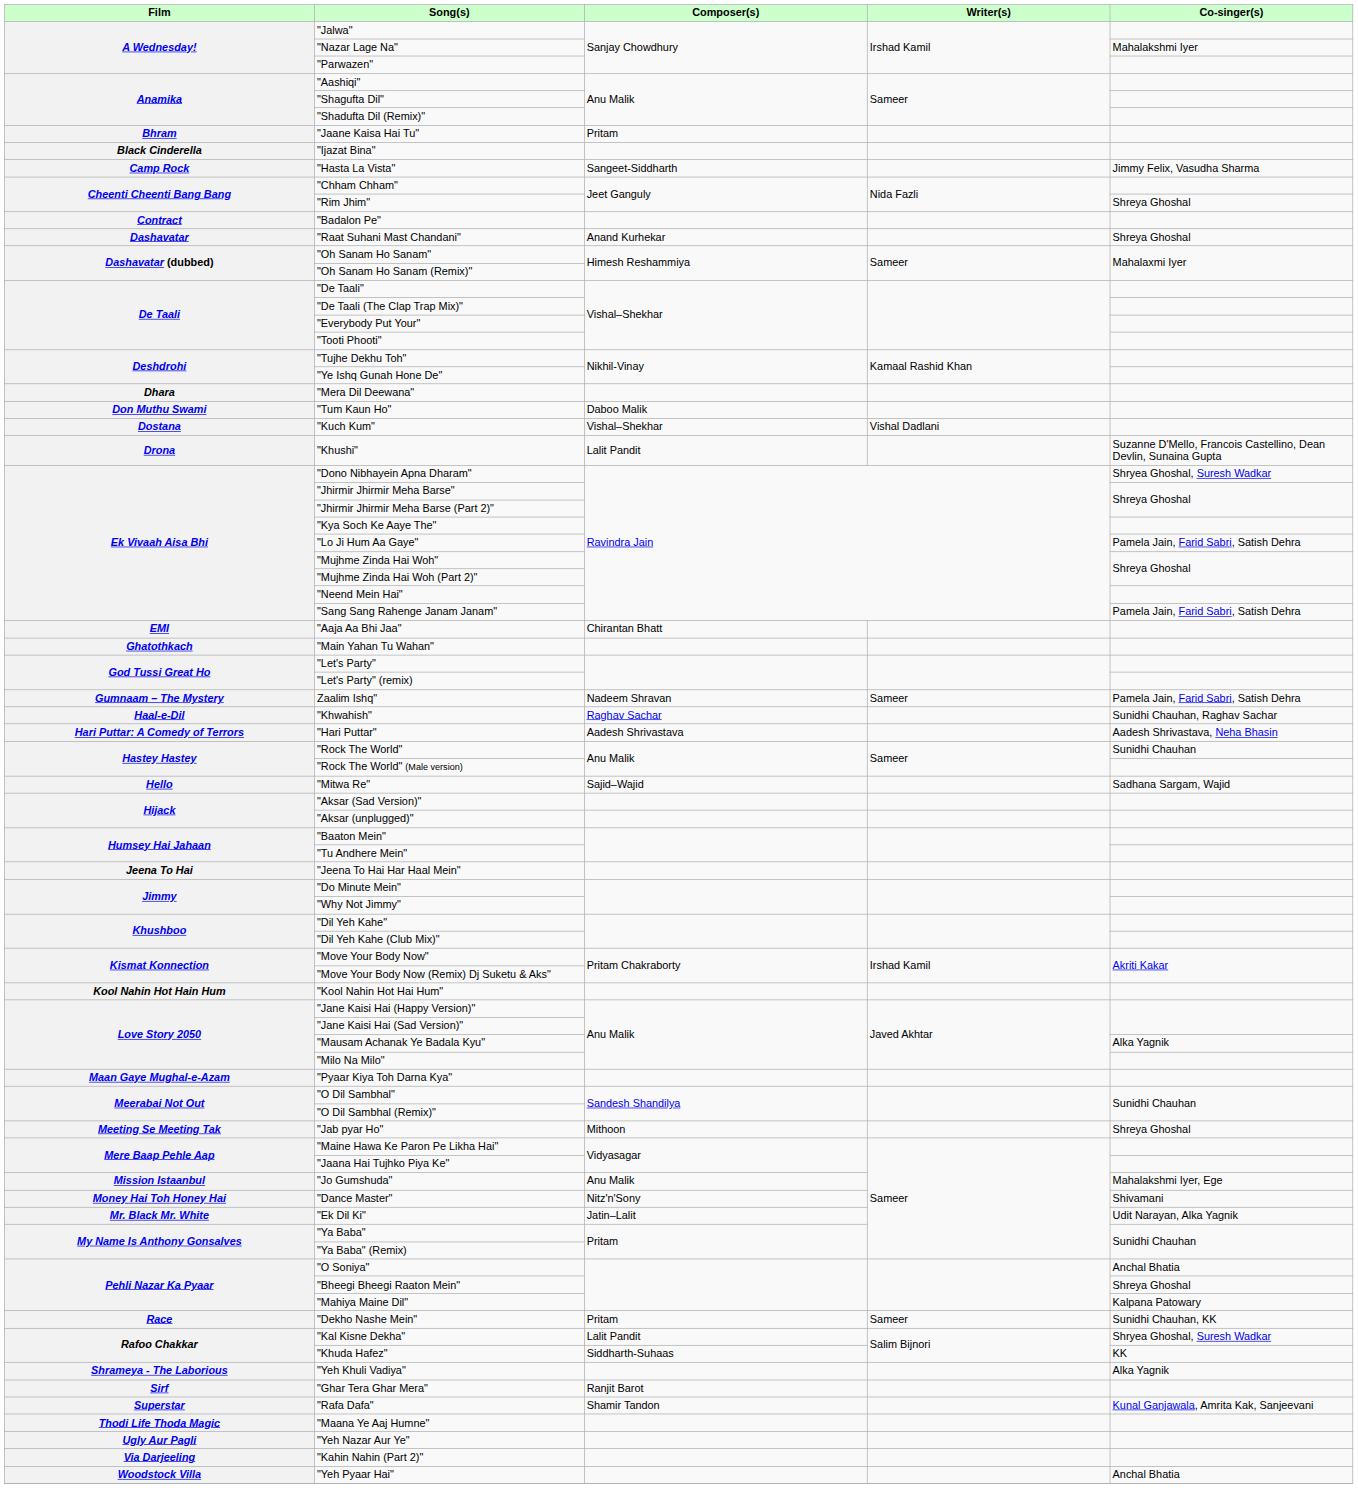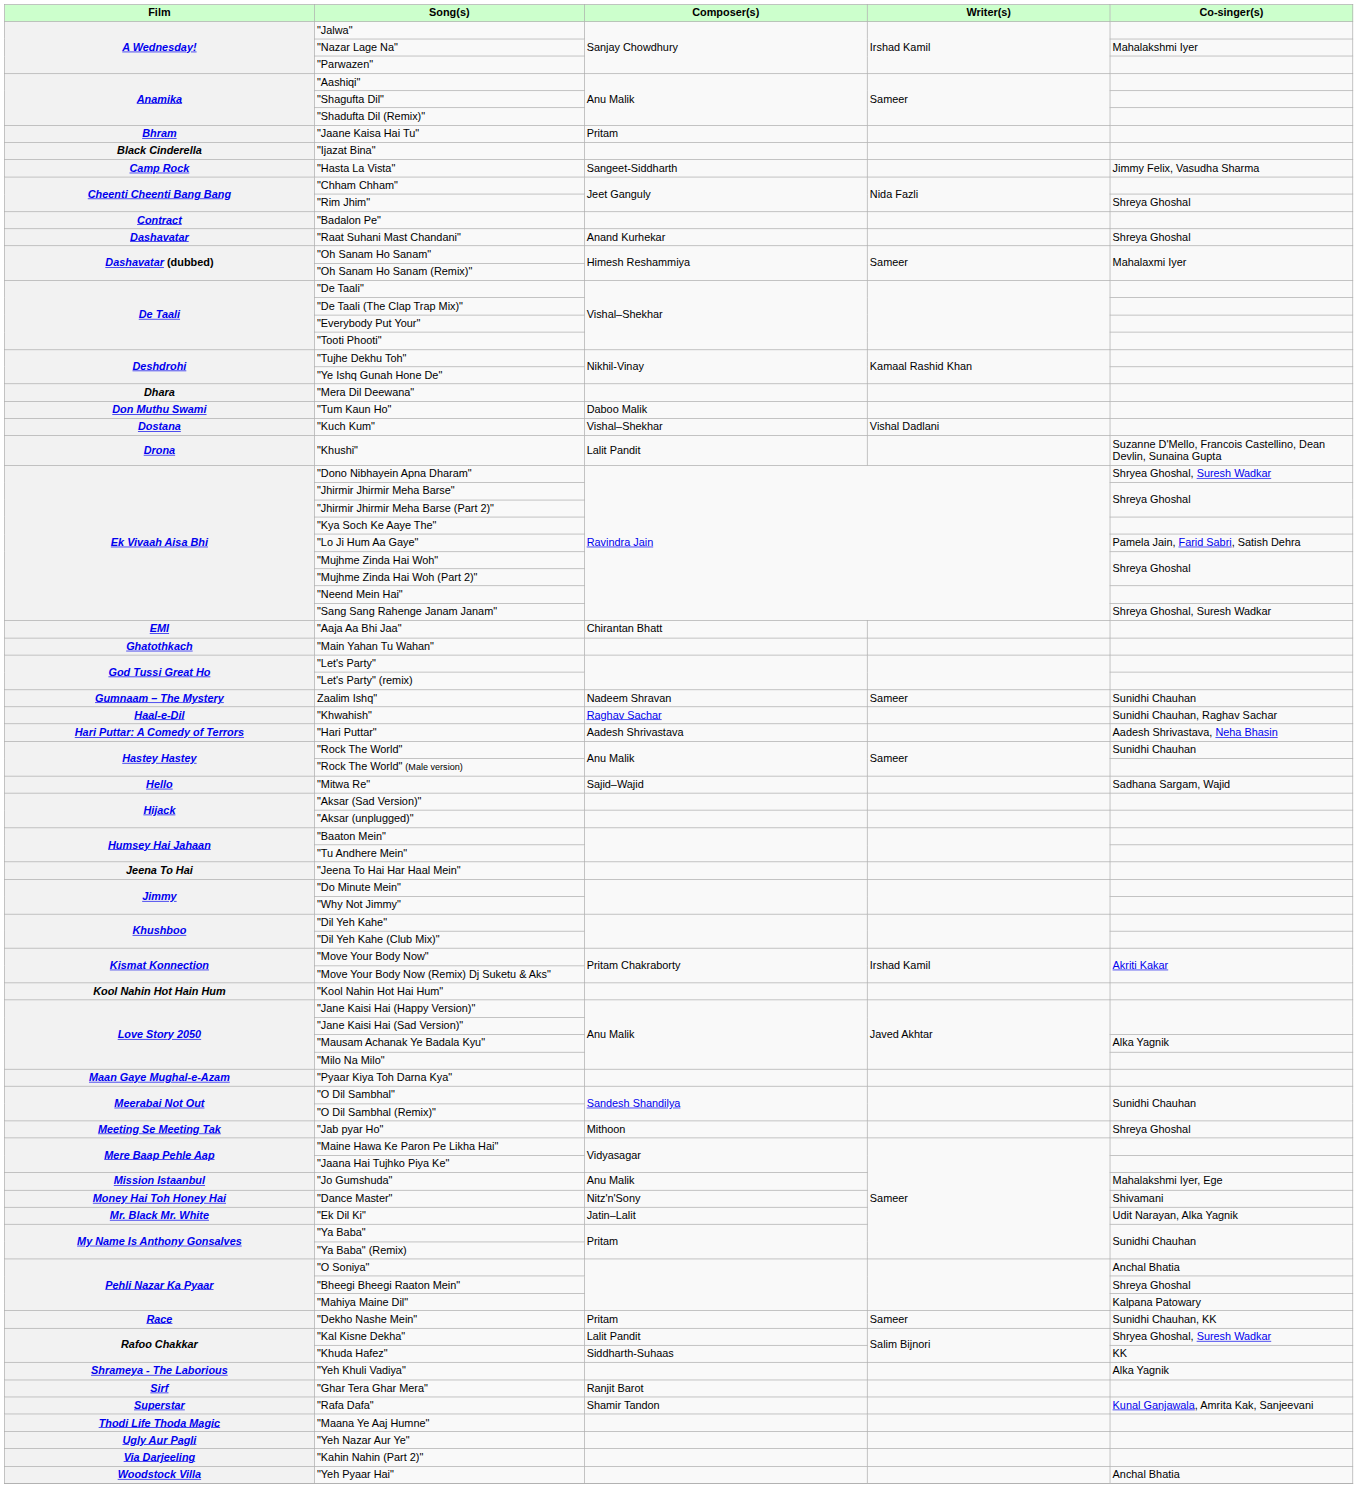 <table class="wikitable plainrowheaders" style="width:100%;" textcolor:#000;">
 <tr style="background:#cfc; text-align:center;">
 <td scope="col" style="width:23%;"><strong>Film</strong></td>
 <td scope="col" style="width:20%;"><strong>Song(s)</strong></td>
 <td scope="col" style="width:21%;"><strong>Composer(s)</strong></td>
 <td scope="col"><strong>Writer(s)</strong></td>
 <td scope="col" style="width:18%;"><strong>Co-singer(s)</strong></td>
 </tr>
 <tr>
 <th scope="row" rowspan=3><em><a href='#'>A Wednesday!</a></em></th>
 <td>"Jalwa"</td>
 <td rowspan=3>Sanjay Chowdhury</td>
 <td rowspan=3>Irshad Kamil</td>
 <td></td>
 </tr>
 <tr>
 <td>"Nazar Lage Na"</td>
 <td>Mahalakshmi Iyer</td>
 </tr>
 <tr>
 <td>"Parwazen"</td>
 <td></td>
 </tr>
 <tr>
 <th scope="row" rowspan=3><em><a href='#'>Anamika</a></em></th>
 <td>"Aashiqi"</td>
 <td rowspan=3>Anu Malik</td>
 <td rowspan=3>Sameer</td>
 <td></td>
 </tr>
 <tr>
 <td>"Shagufta Dil"</td>
 <td></td>
 </tr>
 <tr>
 <td>"Shadufta Dil (Remix)"</td>
 <td></td>
 </tr>
 <tr>
 <th scope="row"><em><a href='#'>Bhram</a></em></th>
 <td>"Jaane Kaisa Hai Tu"</td>
 <td rowspan="1">Pritam</td>
 <td></td>
 <td></td>
 </tr>
 <tr>
 <th scope="row"><em>Black Cinderella</em></th>
 <td>"Ijazat Bina"</td>
 <td></td>
 <td></td>
 <td></td>
 </tr>
 <tr>
 <th scope="row"><em><a href='#'>Camp Rock</a></em></th>
 <td>"Hasta La Vista"</td>
 <td>Sangeet-Siddharth</td>
 <td></td>
 <td>Jimmy Felix, Vasudha Sharma</td>
 </tr>
 <tr>
 <th scope="row" rowspan=2><em><a href='#'>Cheenti Cheenti Bang Bang</a></em></th>
 <td>"Chham Chham"</td>
 <td rowspan=2>Jeet Ganguly</td>
 <td rowspan=2>Nida Fazli</td>
 <td></td>
 </tr>
 <tr>
 <td>"Rim Jhim"</td>
 <td>Shreya Ghoshal</td>
 </tr>
 <tr>
 <th scope="row"><em><a href='#'>Contract</a></em></th>
 <td>"Badalon Pe"</td>
 <td></td>
 <td></td>
 <td></td>
 </tr>
 <tr>
 <th scope="row"><em><a href='#'>Dashavatar</a></em></th>
 <td>"Raat Suhani Mast Chandani"</td>
 <td>Anand Kurhekar</td>
 <td></td>
 <td>Shreya Ghoshal</td>
 </tr>
 <tr>
 <th scope="row" rowspan="2"><em><a href='#'>Dashavatar</a></em> (dubbed)</th>
 <td>"Oh Sanam Ho Sanam"</td>
 <td rowspan="2">Himesh Reshammiya</td>
 <td rowspan="2">Sameer</td>
 <td rowspan="2">Mahalaxmi Iyer</td>
 </tr>
 <tr>
 <td>"Oh Sanam Ho Sanam (Remix)"</td>
 </tr>
 <tr>
 <th scope="row" rowspan=4><em><a href='#'>De Taali</a></em></th>
 <td>"De Taali"</td>
 <td rowspan=4>Vishal–Shekhar</td>
 <td rowspan=4></td>
 <td></td>
 </tr>
 <tr>
 <td>"De Taali (The Clap Trap Mix)"</td>
 <td></td>
 </tr>
 <tr>
 <td>"Everybody Put Your"</td>
 <td></td>
 </tr>
 <tr>
 <td>"Tooti Phooti"</td>
 <td></td>
 </tr>
 <tr>
 <th scope="row" rowspan=2><em><a href='#'>Deshdrohi</a></em></th>
 <td>"Tujhe Dekhu Toh"</td>
 <td rowspan=2>Nikhil-Vinay</td>
 <td rowspan=2>Kamaal Rashid Khan</td>
 <td></td>
 </tr>
 <tr>
 <td>"Ye Ishq Gunah Hone De"</td>
 <td></td>
 </tr>
 <tr>
 <th scope="row"><em>Dhara</em></th>
 <td>"Mera Dil Deewana"</td>
 <td></td>
 <td></td>
 <td></td>
 </tr>
 <tr>
 <th scope="row"><em><a href='#'>Don Muthu Swami</a></em></th>
 <td>"Tum Kaun Ho"</td>
 <td>Daboo Malik</td>
 <td></td>
 <td></td>
 </tr>
 <tr>
 <th scope="row"><em><a href='#'>Dostana</a></em></th>
 <td>"Kuch Kum"</td>
 <td>Vishal–Shekhar</td>
 <td>Vishal Dadlani</td>
 <td></td>
 </tr>
 <tr>
 <th scope="row"><em><a href='#'>Drona</a></em></th>
 <td>"Khushi"</td>
 <td>Lalit Pandit</td>
 <td></td>
 <td>Suzanne D'Mello, Francois Castellino, Dean Devlin, Sunaina Gupta</td>
 </tr>
 <tr>
 <th scope="row" rowspan=9><em><a href='#'>Ek Vivaah Aisa Bhi</a></em></th>
 <td>"Dono Nibhayein Apna Dharam"</td>
 <td rowspan=9 colspan=2><a href='#'>Ravindra Jain</a></td>
 <td>Shryea Ghoshal, <a href='#'>Suresh Wadkar</a></td>
 </tr>
 <tr>
 <td>"Jhirmir Jhirmir Meha Barse"</td>
 <td rowspan="2">Shreya Ghoshal</td>
 </tr>
 <tr>
 <td>"Jhirmir Jhirmir Meha Barse (Part 2)"</td>
 </tr>
 <tr>
 <td>"Kya Soch Ke Aaye The"</td>
 <td></td>
 </tr>
 <tr>
 <td>"Lo Ji Hum Aa Gaye"</td>
 <td>Pamela Jain, <a href='#'>Farid Sabri</a>, Satish Dehra</td>
 </tr>
 <tr>
 <td>"Mujhme Zinda Hai Woh"</td>
 <td rowspan="2">Shreya Ghoshal</td>
 </tr>
 <tr>
 <td>"Mujhme Zinda Hai Woh (Part 2)"</td>
 </tr>
 <tr>
 <td>"Neend Mein Hai"</td>
 <td></td>
 </tr>
 <tr>
 <td>"Sang Sang Rahenge Janam Janam"</td>
-<td>Pamela Jain, <a href='#'>Farid Sabri</a>, Satish Dehra</td>
+<td>Shreya Ghoshal, Suresh Wadkar</td>
 </tr>
 <tr>
 <th scope="row"><em><a href='#'>EMI</a></em></th>
 <td>"Aaja Aa Bhi Jaa"</td>
 <td>Chirantan Bhatt</td>
 <td></td>
 <td></td>
 </tr>
 <tr>
 <th scope="row"><em><a href='#'>Ghatothkach</a></em></th>
 <td>"Main Yahan Tu Wahan"</td>
 <td></td>
 <td></td>
 <td></td>
 </tr>
 <tr>
 <th scope="row" rowspan=2><em><a href='#'>God Tussi Great Ho</a></em></th>
 <td>"Let's Party"</td>
 <td rowspan=2></td>
 <td rowspan=2></td>
 <td></td>
 </tr>
 <tr>
 <td>"Let's Party" (remix)</td>
 <td></td>
 </tr>
 <tr>
 <th scope="row"><em><a href='#'>Gumnaam – The Mystery</a></em></th>
 <td>Zaalim Ishq"</td>
 <td>Nadeem Shravan</td>
 <td>Sameer</td>
-<td>Pamela Jain, <a href='#'>Farid Sabri</a>, Satish Dehra</td>
+<td>Sunidhi Chauhan</td>
 </tr>
 <tr>
 <th scope="row"><em><a href='#'>Haal-e-Dil</a></em></th>
 <td>"Khwahish"</td>
 <td><a href='#'>Raghav Sachar</a></td>
 <td></td>
 <td>Sunidhi Chauhan, Raghav Sachar</td>
 </tr>
 <tr>
 <th scope="row"><em><a href='#'>Hari Puttar: A Comedy of Terrors</a></em></th>
 <td>"Hari Puttar"</td>
 <td>Aadesh Shrivastava</td>
 <td></td>
 <td>Aadesh Shrivastava, <a href='#'>Neha Bhasin</a></td>
 </tr>
 <tr>
 <th scope="row" rowspan="2"><em><a href='#'>Hastey Hastey</a></em></th>
 <td>"Rock The World"</td>
 <td rowspan="2">Anu Malik</td>
 <td rowspan="2">Sameer</td>
 <td>Sunidhi Chauhan</td>
 </tr>
 <tr>
 <td>"Rock The World" <small>(Male version)</small></td>
 <td></td>
 </tr>
 <tr>
 <th scope="row"><em><a href='#'>Hello</a></em></th>
 <td>"Mitwa Re"</td>
 <td>Sajid–Wajid</td>
 <td></td>
 <td>Sadhana Sargam, Wajid</td>
 </tr>
 <tr>
 <th scope="row" rowspan=2><em><a href='#'>Hijack</a></em></th>
 <td>"Aksar (Sad Version)"</td>
 <td></td>
 <td></td>
 <td></td>
 </tr>
 <tr>
 <td>"Aksar (unplugged)"</td>
 <td></td>
 <td></td>
 <td></td>
 </tr>
 <tr>
 <th scope="row" rowspan=2><em><a href='#'>Humsey Hai Jahaan</a></em></th>
 <td>"Baaton Mein"</td>
 <td rowspan=2></td>
 <td rowspan=2></td>
 <td></td>
 </tr>
 <tr>
 <td>"Tu Andhere Mein"</td>
 <td></td>
 </tr>
 <tr>
 <th scope="row"><em>Jeena To Hai</em></th>
 <td>"Jeena To Hai Har Haal Mein"</td>
 <td></td>
 <td></td>
 <td></td>
 </tr>
 <tr>
 <th scope="row" rowspan=2><em><a href='#'>Jimmy</a></em></th>
 <td>"Do Minute Mein"</td>
 <td rowspan=2></td>
 <td rowspan=2></td>
 <td></td>
 </tr>
 <tr>
 <td>"Why Not Jimmy"</td>
 <td></td>
 </tr>
 <tr>
 <th scope="row" rowspan=2><em><a href='#'>Khushboo</a></em></th>
 <td>"Dil Yeh Kahe"</td>
 <td rowspan=2></td>
 <td rowspan=2></td>
 <td></td>
 </tr>
 <tr>
 <td>"Dil Yeh Kahe (Club Mix)"</td>
 <td></td>
 </tr>
 <tr>
 <th scope="row" rowspan=2><em><a href='#'>Kismat Konnection</a></em></th>
 <td>"Move Your Body Now"</td>
 <td rowspan=2>Pritam Chakraborty</td>
 <td rowspan=2>Irshad Kamil</td>
 <td rowspan=2><a href='#'>Akriti Kakar</a></td>
 </tr>
 <tr>
 <td>"Move Your Body Now (Remix) Dj Suketu & Aks"</td>
 </tr>
 <tr>
 <th scope="row"><em>Kool Nahin Hot Hain Hum</em></th>
 <td>"Kool Nahin Hot Hai Hum"</td>
 <td></td>
 <td></td>
 <td></td>
 </tr>
 <tr>
 <th scope="row" rowspan=4><em><a href='#'>Love Story 2050</a></em></th>
 <td>"Jane Kaisi Hai (Happy Version)"</td>
 <td rowspan=4>Anu Malik</td>
 <td rowspan=4>Javed Akhtar</td>
 <td rowspan=2></td>
 </tr>
 <tr>
 <td>"Jane Kaisi Hai (Sad Version)"</td>
 </tr>
 <tr>
 <td>"Mausam Achanak Ye Badala Kyu"</td>
 <td>Alka Yagnik</td>
 </tr>
 <tr>
 <td>"Milo Na Milo"</td>
 <td></td>
 </tr>
 <tr>
 <th scope="row"><em><a href='#'>Maan Gaye Mughal-e-Azam</a></em></th>
 <td>"Pyaar Kiya Toh Darna Kya"</td>
 <td></td>
 <td></td>
 <td></td>
 </tr>
 <tr>
 <th scope="row" rowspan="2"><em><a href='#'>Meerabai Not Out</a></em></th>
 <td>"O Dil Sambhal"</td>
 <td rowspan="2"><a href='#'>Sandesh Shandilya</a></td>
 <td rowspan="2"></td>
 <td rowspan="2">Sunidhi Chauhan</td>
 </tr>
 <tr>
 <td>"O Dil Sambhal (Remix)"</td>
 </tr>
 <tr>
 <th scope="row"><em><a href='#'>Meeting Se Meeting Tak</a></em></th>
 <td>"Jab pyar Ho"</td>
 <td>Mithoon</td>
 <td></td>
 <td>Shreya Ghoshal</td>
 </tr>
 <tr>
 <th scope="row" rowspan=2><em><a href='#'>Mere Baap Pehle Aap</a></em></th>
 <td>"Maine Hawa Ke Paron Pe Likha Hai"</td>
 <td rowspan=2>Vidyasagar</td>
 <td rowspan=7>Sameer</td>
 <td></td>
 </tr>
 <tr>
 <td>"Jaana Hai Tujhko Piya Ke"</td>
 <td></td>
 </tr>
 <tr>
 <th scope="row"><em><a href='#'>Mission Istaanbul</a></em></th>
 <td>"Jo Gumshuda"</td>
 <td>Anu Malik</td>
 <td>Mahalakshmi Iyer, Ege</td>
 </tr>
 <tr>
 <th scope="row"><em><a href='#'>Money Hai Toh Honey Hai</a></em></th>
 <td>"Dance Master"</td>
 <td>Nitz'n'Sony</td>
 <td>Shivamani</td>
 </tr>
 <tr>
 <th scope="row"><em><a href='#'>Mr. Black Mr. White</a></em></th>
 <td>"Ek Dil Ki"</td>
 <td>Jatin–Lalit</td>
 <td>Udit Narayan, Alka Yagnik</td>
 </tr>
 <tr>
 <th scope="row" rowspan="2"><em><a href='#'>My Name Is Anthony Gonsalves</a></em></th>
 <td>"Ya Baba"</td>
 <td rowspan="2">Pritam</td>
 <td rowspan="2">Sunidhi Chauhan</td>
 </tr>
 <tr>
 <td>"Ya Baba" (Remix)</td>
 </tr>
 <tr>
 <th scope="row" rowspan=3><em><a href='#'>Pehli Nazar Ka Pyaar</a></em></th>
 <td>"O Soniya"</td>
 <td rowspan=3></td>
 <td rowspan=3></td>
 <td>Anchal Bhatia</td>
 </tr>
 <tr>
 <td>"Bheegi Bheegi Raaton Mein"</td>
 <td>Shreya Ghoshal</td>
 </tr>
 <tr>
 <td>"Mahiya Maine Dil"</td>
 <td>Kalpana Patowary</td>
 </tr>
 <tr>
 <th scope="row"><em><a href='#'>Race</a></em></th>
 <td>"Dekho Nashe Mein"</td>
 <td>Pritam</td>
 <td>Sameer</td>
 <td>Sunidhi Chauhan, KK</td>
 </tr>
 <tr>
 <th scope="row" rowspan=2><em>Rafoo Chakkar</em></th>
 <td>"Kal Kisne Dekha"</td>
 <td>Lalit Pandit</td>
 <td rowspan=2>Salim Bijnori</td>
 <td>Shryea Ghoshal, <a href='#'>Suresh Wadkar</a></td>
 </tr>
 <tr>
 <td>"Khuda Hafez"</td>
 <td>Siddharth-Suhaas</td>
 <td>KK</td>
 </tr>
 <tr>
 <th scope="row"><em><a href='#'>Shrameya - The Laborious</a></em></th>
 <td>"Yeh Khuli Vadiya"</td>
 <td></td>
 <td></td>
 <td>Alka Yagnik</td>
 </tr>
 <tr>
 <th scope="row"><em><a href='#'>Sirf</a></em></th>
 <td>"Ghar Tera Ghar Mera"</td>
 <td>Ranjit Barot</td>
 <td></td>
 <td></td>
 </tr>
 <tr>
 <th scope="row"><em><a href='#'>Superstar</a></em></th>
 <td>"Rafa Dafa"</td>
 <td>Shamir Tandon</td>
 <td></td>
 <td><a href='#'>Kunal Ganjawala</a>, Amrita Kak, Sanjeevani</td>
 </tr>
 <tr>
 <th scope="row"><em><a href='#'>Thodi Life Thoda Magic</a></em></th>
 <td>"Maana Ye Aaj Humne"</td>
 <td></td>
 <td></td>
 <td></td>
 </tr>
 <tr>
 <th scope="row"><em><a href='#'>Ugly Aur Pagli</a></em></th>
 <td>"Yeh Nazar Aur Ye"</td>
 <td></td>
 <td></td>
 <td></td>
 </tr>
 <tr>
 <th scope="row"><em><a href='#'>Via Darjeeling</a></em></th>
 <td>"Kahin Nahin (Part 2)"</td>
 <td></td>
 <td></td>
 <td></td>
 </tr>
 <tr>
 <th scope="row"><em><a href='#'>Woodstock Villa</a></em></th>
 <td>"Yeh Pyaar Hai"</td>
 <td></td>
 <td></td>
 <td>Anchal Bhatia</td>
 </tr>
 <tr>
 </tr>
 </table>
